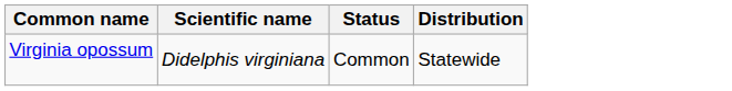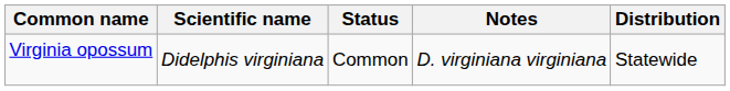 <table class="wikitable">
 <tr>
 <th>Common name</th>
 <th>Scientific name</th>
 <th>Status</th>
+<th>Notes</th>
 <th>Distribution</th>
 </tr>
 <tr>
 <td><a href='#'>Virginia opossum</a><br><br></td>
 <td><em>Didelphis virginiana</em></td>
 <td>Common</td>
+<td><em>D. virginiana virginiana</em></td>
 <td>Statewide</td>
 </tr>
 </table>
